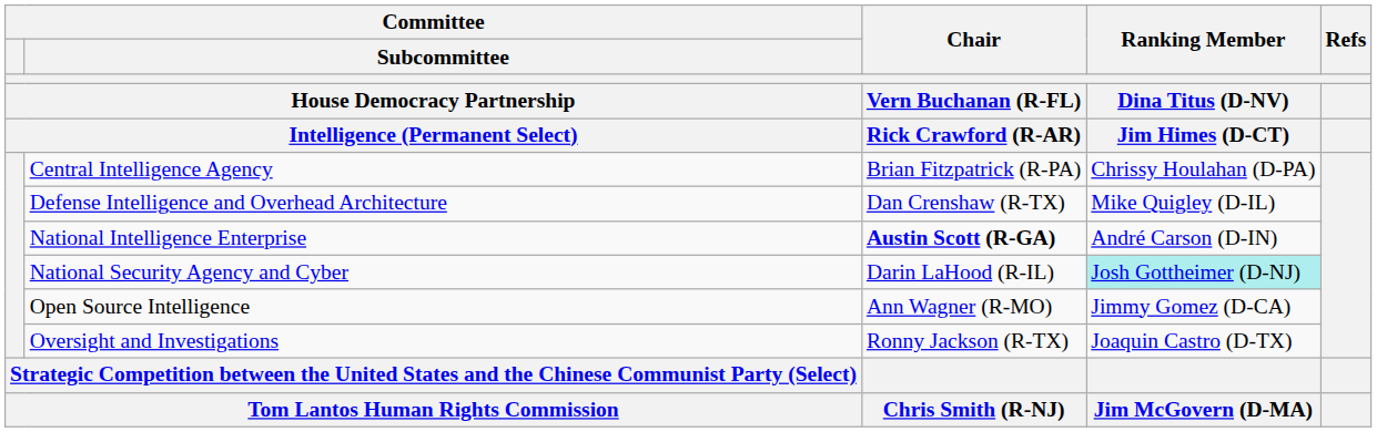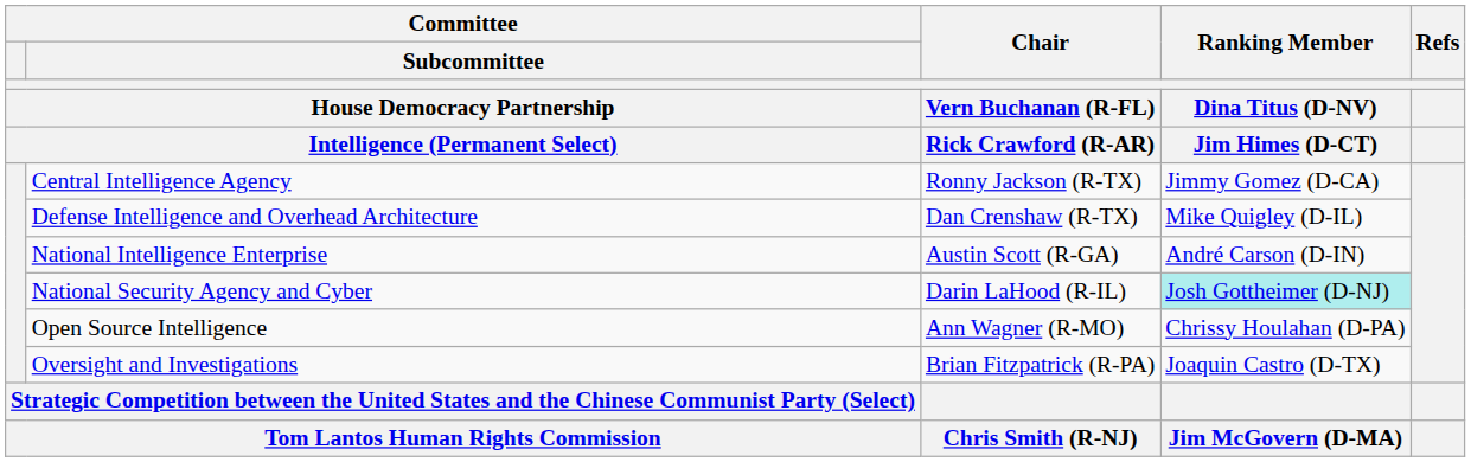 <table class=wikitable>
 <tr>
 <th colspan=2>Committee</th>
 <th rowspan=2>Chair</th>
 <th rowspan=2>Ranking Member</th>
 <th rowspan=2>Refs</th>
 </tr>
 <tr>
 <th></th>
 <th>Subcommittee</th>
 </tr>
 <tr>
 <th colspan=5></th>
 </tr>
 <tr>
 <th colspan=2>House Democracy Partnership</th>
 <th><a href='#'>Vern Buchanan</a> (R-FL)</th>
 <th><a href='#'>Dina Titus</a> (D-NV)</th>
 <th></th>
 </tr>
 <tr>
 <th colspan=2><a href='#'>Intelligence (Permanent Select)</a></th>
 <th><a href='#'>Rick Crawford</a> (R-AR)</th>
 <th><a href='#'>Jim Himes</a> (D-CT)</th>
 <th></th>
 </tr>
 <tr>
 <th rowspan=6></th>
 <td><a href='#'>Central Intelligence Agency</a></td>
-<td><a href='#'>Brian Fitzpatrick</a> (R-PA)</td>
-<td><a href='#'>Chrissy Houlahan</a> (D-PA)</td>
+<td><a href='#'>Ronny Jackson</a> (R-TX)</td>
+<td><a href='#'>Jimmy Gomez</a> (D-CA)</td>
 <th rowspan=6></th>
 </tr>
 <tr>
 <td><a href='#'>Defense Intelligence and Overhead Architecture</a></td>
 <td><a href='#'>Dan Crenshaw</a> (R-TX)</td>
 <td><a href='#'>Mike Quigley</a> (D-IL)</td>
 </tr>
 <tr>
 <td><a href='#'>National Intelligence Enterprise</a></td>
-<td><strong><a href='#'>Austin Scott</a> (R-GA)</strong></td>
+<td><a href='#'>Austin Scott</a> (R-GA)</td>
 <td><a href='#'>André Carson</a> (D-IN)</td>
 </tr>
 <tr>
 <td><a href='#'>National Security Agency and Cyber</a></td>
 <td><a href='#'>Darin LaHood</a> (R-IL)</td>
 <td style="background: paleturquoise;"><a href='#'>Josh Gottheimer</a> (D-NJ)</td>
 </tr>
 <tr>
 <td>Open Source Intelligence</td>
 <td><a href='#'>Ann Wagner</a> (R-MO)</td>
-<td><a href='#'>Jimmy Gomez</a> (D-CA)</td>
+<td><a href='#'>Chrissy Houlahan</a> (D-PA)</td>
 </tr>
 <tr>
 <td><a href='#'>Oversight and Investigations</a></td>
-<td><a href='#'>Ronny Jackson</a> (R-TX)</td>
+<td><a href='#'>Brian Fitzpatrick</a> (R-PA)</td>
 <td><a href='#'>Joaquin Castro</a> (D-TX)</td>
 </tr>
 <tr>
 <th colspan=2><a href='#'>Strategic Competition between the United States and the Chinese Communist Party (Select)</a></th>
 <th></th>
 <th></th>
 <th></th>
 </tr>
 <tr>
 <th colspan=2><a href='#'>Tom Lantos Human Rights Commission</a></th>
 <th><a href='#'>Chris Smith</a> (R-NJ)</th>
 <th><a href='#'>Jim McGovern</a> (D-MA)</th>
 <th></th>
 </tr>
 </table>
